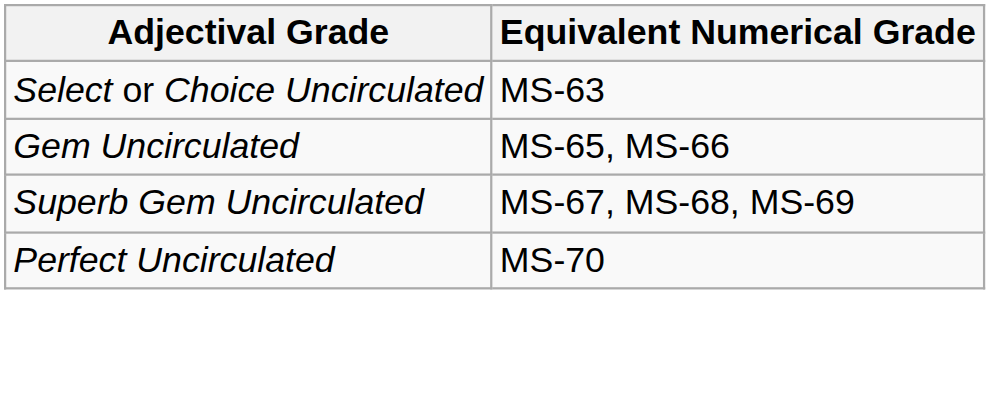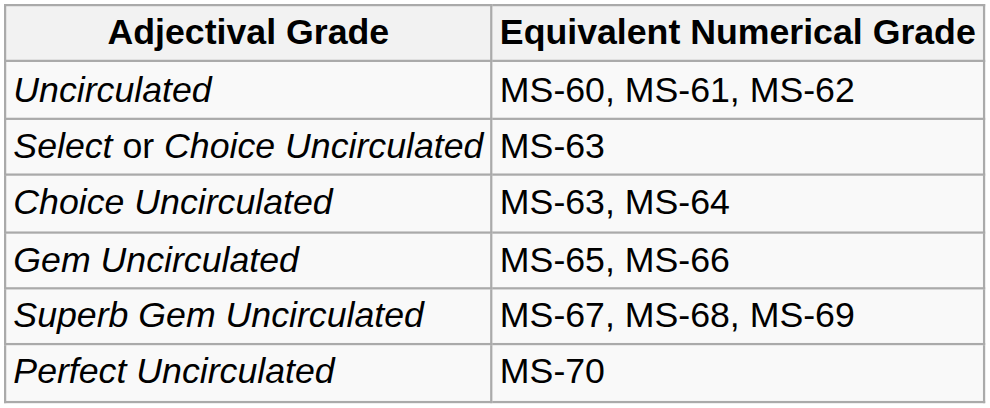 <table class="wikitable">
 <tr>
 <th>Adjectival Grade</th>
 <th>Equivalent Numerical Grade</th>
 </tr>
 <tr>
+<td><em>Uncirculated</em></td>
+<td>MS-60, MS-61, MS-62</td>
+</tr>
+<tr>
 <td><em>Select</em> or <em>Choice</em> <em>Uncirculated</em></td>
 <td>MS-63</td>
+</tr>
+<tr>
+<td><em>Choice Uncirculated</em></td>
+<td>MS-63, MS-64</td>
 </tr>
 <tr>
 <td><em>Gem Uncirculated</em></td>
 <td>MS-65, MS-66</td>
 </tr>
 <tr>
 <td><em>Superb Gem Uncirculated</em></td>
 <td>MS-67, MS-68, MS-69</td>
 </tr>
 <tr>
 <td><em>Perfect Uncirculated</em></td>
 <td>MS-70</td>
 </tr>
 </table>
